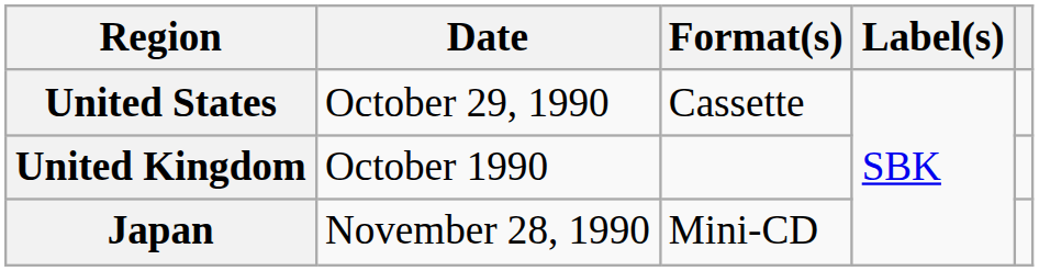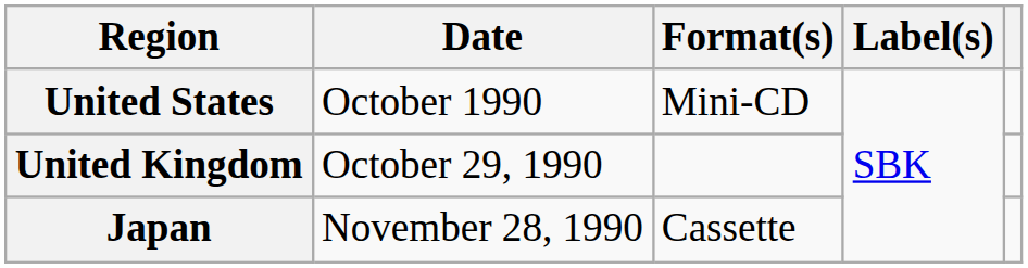 <table class="wikitable plainrowheaders">
 <tr>
 <th scope="col">Region</th>
 <th scope="col">Date</th>
 <th scope="col">Format(s)</th>
 <th scope="col">Label(s)</th>
 <th scope="col"></th>
 </tr>
 <tr>
 <th scope="row">United States</th>
-<td>October 29, 1990</td>
-<td>Cassette</td>
+<td>October 1990</td>
+<td>Mini-CD</td>
 <td rowspan="3"><a href='#'>SBK</a></td>
 <td></td>
 </tr>
 <tr>
 <th scope="row">United Kingdom</th>
-<td>October 1990</td>
+<td>October 29, 1990</td>
 <td></td>
 <td></td>
 </tr>
 <tr>
 <th scope="row">Japan</th>
 <td>November 28, 1990</td>
-<td>Mini-CD</td>
+<td>Cassette</td>
 <td></td>
 </tr>
 </table>
